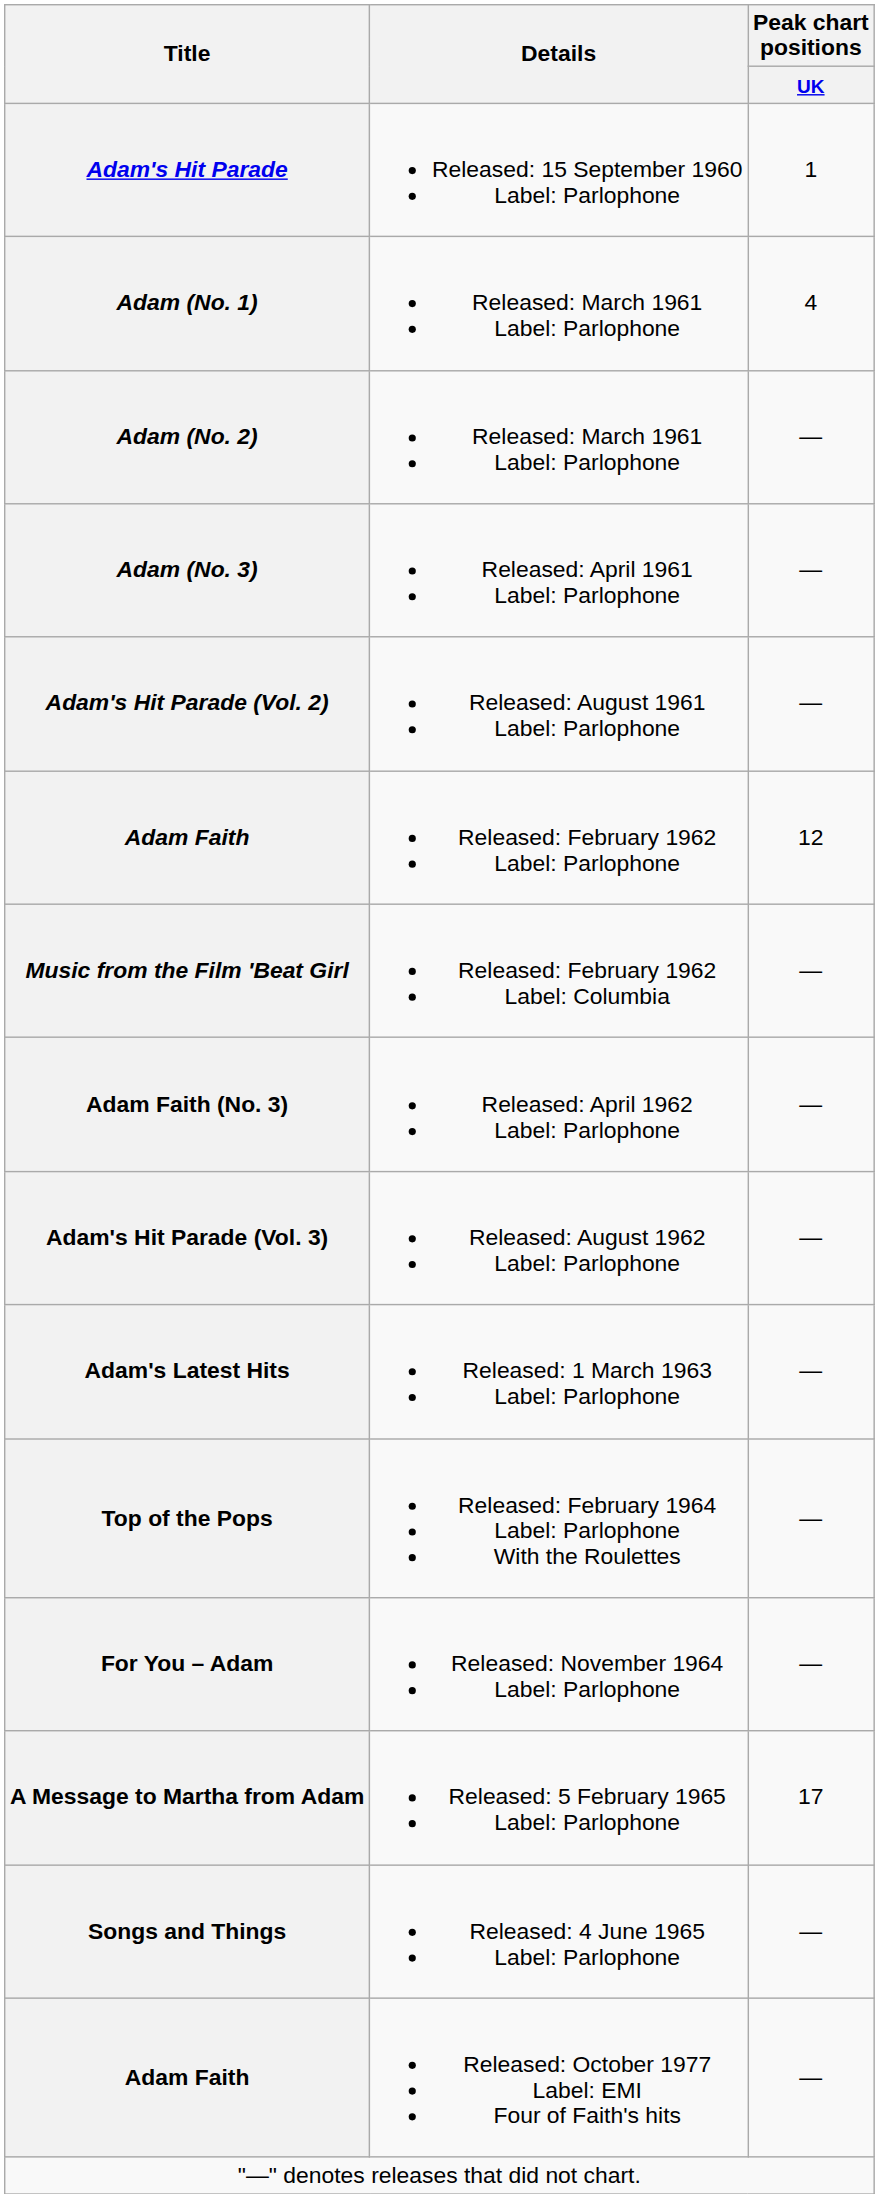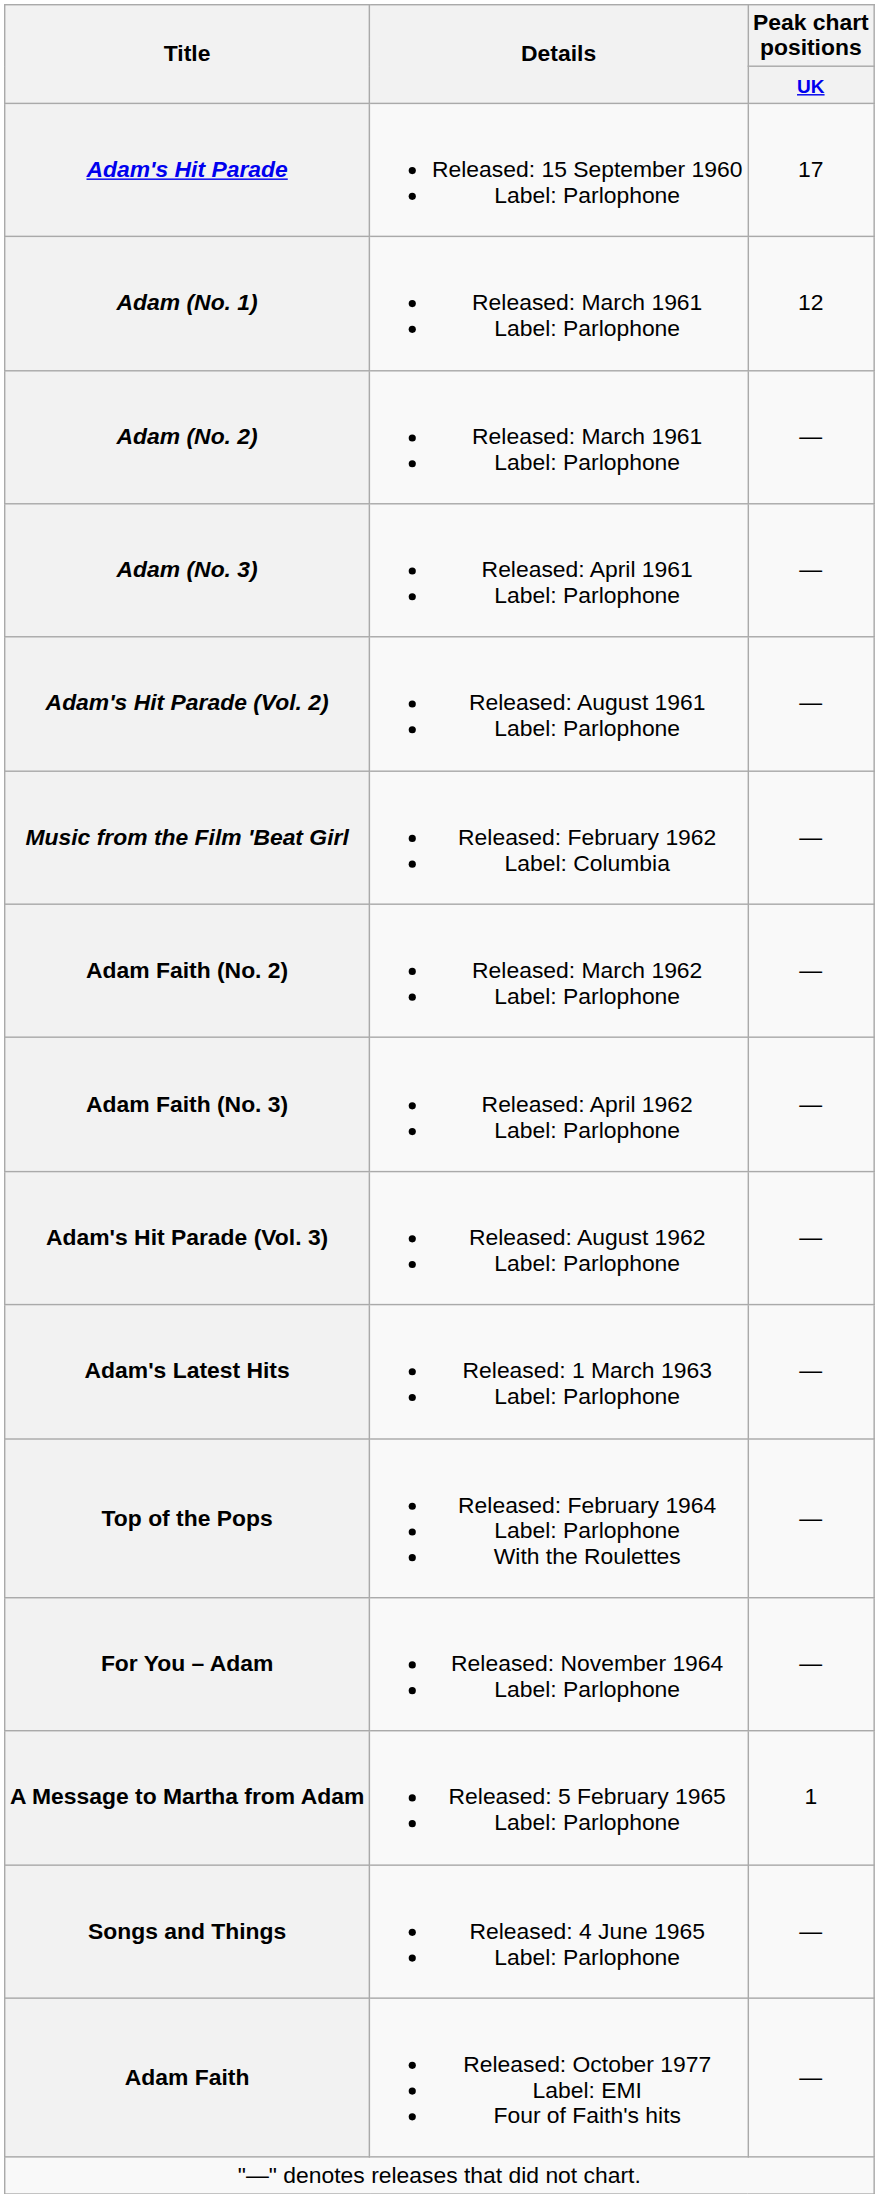 <table class="wikitable plainrowheaders" style="text-align:center;">
 <tr>
 <th scope="col" rowspan="2">Title</th>
 <th scope="col"  rowspan="2">Details</th>
 <th scope="col">Peak chart<br>positions</th>
 </tr>
 <tr>
 <th><small><a href='#'>UK</a></small><br></th>
 </tr>
 <tr>
 <th scope="row"><em><a href='#'>Adam's Hit Parade</a></em></th>
 <td><br><ul><li>Released: 15 September 1960</li><li>Label: Parlophone</li></ul></td>
-<td>1</td>
+<td>17</td>
 </tr>
 <tr>
 <th scope="row"><em>Adam (No. 1)</em></th>
 <td><br><ul><li>Released: March 1961</li><li>Label: Parlophone</li></ul></td>
-<td>4</td>
+<td>12</td>
 </tr>
 <tr>
 <th scope="row"><em>Adam (No. 2)</em></th>
 <td><br><ul><li>Released: March 1961</li><li>Label: Parlophone</li></ul></td>
 <td>—</td>
 </tr>
 <tr>
 <th scope="row"><em>Adam (No. 3)</em></th>
 <td><br><ul><li>Released: April 1961</li><li>Label: Parlophone</li></ul></td>
 <td>—</td>
 </tr>
 <tr>
 <th scope="row"><em>Adam's Hit Parade (Vol. 2)</em></th>
 <td><br><ul><li>Released: August 1961</li><li>Label: Parlophone</li></ul></td>
 <td>—</td>
 </tr>
 <tr>
-<th scope="row"><em>Adam Faith</em></th>
-<td><br><ul><li>Released: February 1962</li><li>Label: Parlophone</li></ul></td>
-<td>12</td>
+<th scope="row"><em>Music from the Film 'Beat Girl<strong></th>
+<td><br><ul><li>Released: February 1962</li><li>Label: Columbia</li></ul></td>
+<td>—</td>
 </tr>
 <tr>
-<th scope="row"><em>Music from the Film 'Beat Girl<strong></th>
-<td><br><ul><li>Released: February 1962</li><li>Label: Columbia</li></ul></td>
+<th scope="row"></em>Adam Faith (No. 2)<em></th>
+<td><br><ul><li>Released: March 1962</li><li>Label: Parlophone</li></ul></td>
 <td>—</td>
 </tr>
 <tr>
 <th scope="row"></em>Adam Faith (No. 3)<em></th>
 <td><br><ul><li>Released: April 1962</li><li>Label: Parlophone</li></ul></td>
 <td>—</td>
 </tr>
 <tr>
 <th scope="row"></em>Adam's Hit Parade (Vol. 3)<em></th>
 <td><br><ul><li>Released: August 1962</li><li>Label: Parlophone</li></ul></td>
 <td>—</td>
 </tr>
 <tr>
 <th scope="row"></em>Adam's Latest Hits<em></th>
 <td><br><ul><li>Released: 1 March 1963</li><li>Label: Parlophone</li></ul></td>
 <td>—</td>
 </tr>
 <tr>
 <th scope="row"></em>Top of the Pops<em></th>
 <td><br><ul><li>Released: February 1964</li><li>Label: Parlophone</li><li>With the Roulettes</li></ul></td>
 <td>—</td>
 </tr>
 <tr>
 <th scope="row"></em>For You – Adam<em></th>
 <td><br><ul><li>Released: November 1964</li><li>Label: Parlophone</li></ul></td>
 <td>—</td>
 </tr>
 <tr>
 <th scope="row"></em>A Message to Martha from Adam<em></th>
 <td><br><ul><li>Released: 5 February 1965</li><li>Label: Parlophone</li></ul></td>
-<td>17</td>
+<td>1</td>
 </tr>
 <tr>
 <th scope="row"></em>Songs and Things<em></th>
 <td><br><ul><li>Released: 4 June 1965</li><li>Label: Parlophone</li></ul></td>
 <td>—</td>
 </tr>
 <tr>
 <th scope="row"></em>Adam Faith<em></th>
 <td><br><ul><li>Released: October 1977</li><li>Label: EMI</li><li>Four of Faith's hits</li></ul></td>
 <td>—</td>
 </tr>
 <tr>
 <td colspan="3">"—" denotes releases that did not chart.</td>
 </tr>
 </table>
